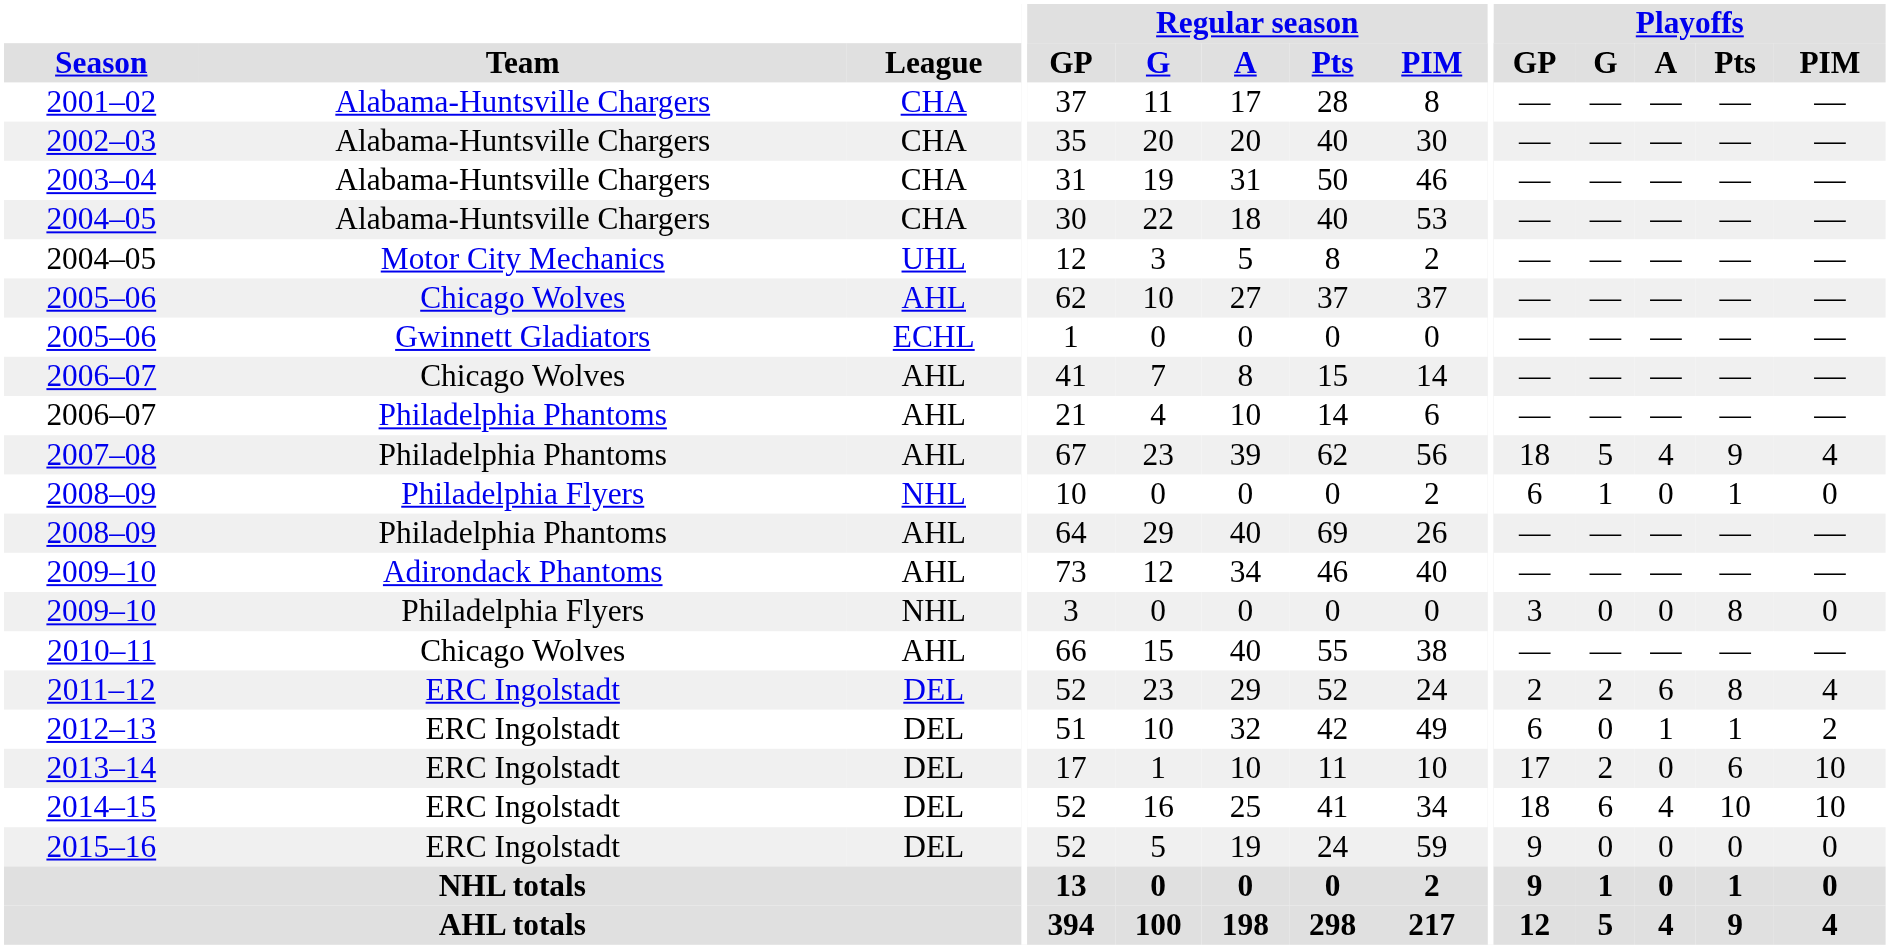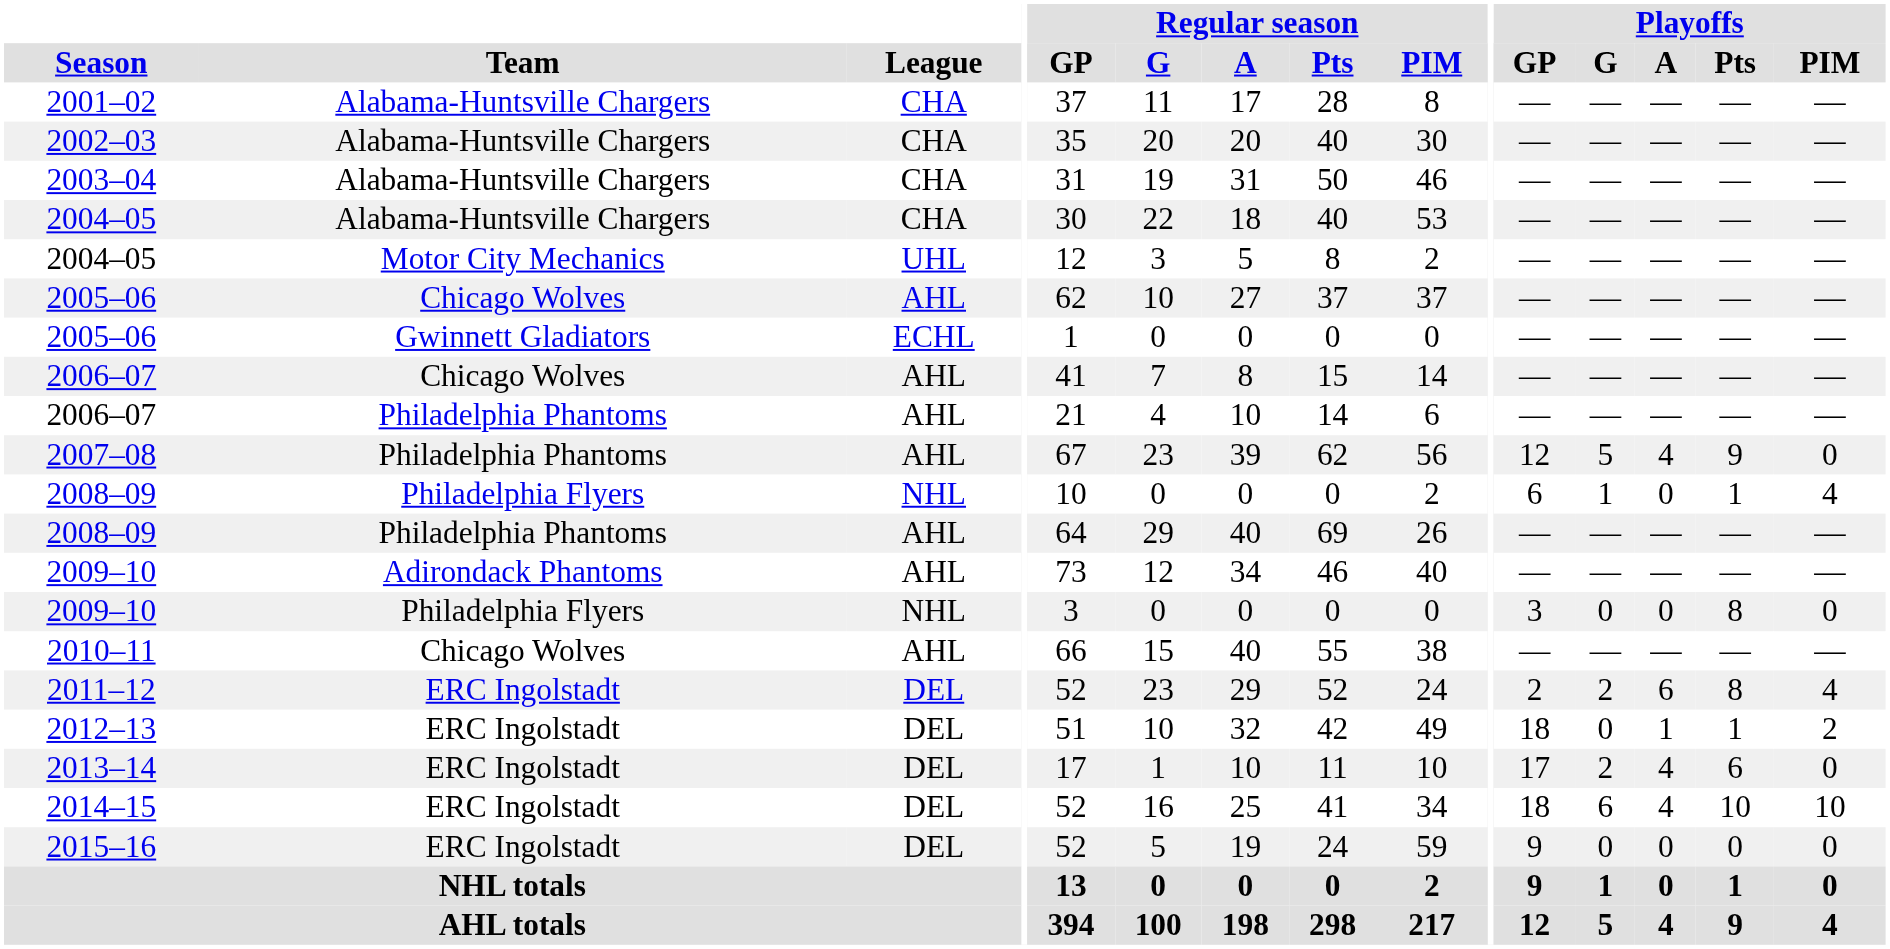 <table border="0" cellpadding="1" cellspacing="0" style="text-align:center; width:60em">
 <tr bgcolor="#e0e0e0">
 <th colspan="3" bgcolor="#ffffff"></th>
 <th rowspan="99" bgcolor="#ffffff"></th>
 <th colspan="5"><a href='#'>Regular season</a></th>
 <th rowspan="99" bgcolor="#ffffff"></th>
 <th colspan="5"><a href='#'>Playoffs</a></th>
 </tr>
 <tr bgcolor="#e0e0e0">
 <th><a href='#'>Season</a></th>
 <th>Team</th>
 <th>League</th>
 <th>GP</th>
 <th><a href='#'>G</a></th>
 <th><a href='#'>A</a></th>
 <th><a href='#'>Pts</a></th>
 <th><a href='#'>PIM</a></th>
 <th>GP</th>
 <th>G</th>
 <th>A</th>
 <th>Pts</th>
 <th>PIM</th>
 </tr>
 <tr ALIGN="center">
 <td><a href='#'>2001–02</a></td>
 <td><a href='#'>Alabama-Huntsville Chargers</a></td>
 <td><a href='#'>CHA</a></td>
 <td>37</td>
 <td>11</td>
 <td>17</td>
 <td>28</td>
 <td>8</td>
 <td>—</td>
 <td>—</td>
 <td>—</td>
 <td>—</td>
 <td>—</td>
 </tr>
 <tr ALIGN="center" bgcolor="#f0f0f0">
 <td><a href='#'>2002–03</a></td>
 <td>Alabama-Huntsville Chargers</td>
 <td>CHA</td>
 <td>35</td>
 <td>20</td>
 <td>20</td>
 <td>40</td>
 <td>30</td>
 <td>—</td>
 <td>—</td>
 <td>—</td>
 <td>—</td>
 <td>—</td>
 </tr>
 <tr ALIGN="center">
 <td><a href='#'>2003–04</a></td>
 <td>Alabama-Huntsville Chargers</td>
 <td>CHA</td>
 <td>31</td>
 <td>19</td>
 <td>31</td>
 <td>50</td>
 <td>46</td>
 <td>—</td>
 <td>—</td>
 <td>—</td>
 <td>—</td>
 <td>—</td>
 </tr>
 <tr ALIGN="center" bgcolor="#f0f0f0">
 <td><a href='#'>2004–05</a></td>
 <td>Alabama-Huntsville Chargers</td>
 <td>CHA</td>
 <td>30</td>
 <td>22</td>
 <td>18</td>
 <td>40</td>
 <td>53</td>
 <td>—</td>
 <td>—</td>
 <td>—</td>
 <td>—</td>
 <td>—</td>
 </tr>
 <tr ALIGN="center">
 <td>2004–05</td>
 <td><a href='#'>Motor City Mechanics</a></td>
 <td><a href='#'>UHL</a></td>
 <td>12</td>
 <td>3</td>
 <td>5</td>
 <td>8</td>
 <td>2</td>
 <td>—</td>
 <td>—</td>
 <td>—</td>
 <td>—</td>
 <td>—</td>
 </tr>
 <tr ALIGN="center" bgcolor="#f0f0f0">
 <td><a href='#'>2005–06</a></td>
 <td><a href='#'>Chicago Wolves</a></td>
 <td><a href='#'>AHL</a></td>
 <td>62</td>
 <td>10</td>
 <td>27</td>
 <td>37</td>
 <td>37</td>
 <td>—</td>
 <td>—</td>
 <td>—</td>
 <td>—</td>
 <td>—</td>
 </tr>
 <tr ALIGN="center">
 <td><a href='#'>2005–06</a></td>
 <td><a href='#'>Gwinnett Gladiators</a></td>
 <td><a href='#'>ECHL</a></td>
 <td>1</td>
 <td>0</td>
 <td>0</td>
 <td>0</td>
 <td>0</td>
 <td>—</td>
 <td>—</td>
 <td>—</td>
 <td>—</td>
 <td>—</td>
 </tr>
 <tr ALIGN="center" bgcolor="#f0f0f0">
 <td><a href='#'>2006–07</a></td>
 <td>Chicago Wolves</td>
 <td>AHL</td>
 <td>41</td>
 <td>7</td>
 <td>8</td>
 <td>15</td>
 <td>14</td>
 <td>—</td>
 <td>—</td>
 <td>—</td>
 <td>—</td>
 <td>—</td>
 </tr>
 <tr ALIGN="center">
 <td>2006–07</td>
 <td><a href='#'>Philadelphia Phantoms</a></td>
 <td>AHL</td>
 <td>21</td>
 <td>4</td>
 <td>10</td>
 <td>14</td>
 <td>6</td>
 <td>—</td>
 <td>—</td>
 <td>—</td>
 <td>—</td>
 <td>—</td>
 </tr>
 <tr ALIGN="center" bgcolor="#f0f0f0">
 <td><a href='#'>2007–08</a></td>
 <td>Philadelphia Phantoms</td>
 <td>AHL</td>
 <td>67</td>
 <td>23</td>
 <td>39</td>
 <td>62</td>
 <td>56</td>
-<td>18</td>
+<td>12</td>
 <td>5</td>
 <td>4</td>
 <td>9</td>
-<td>4</td>
+<td>0</td>
 </tr>
 <tr ALIGN="center">
 <td><a href='#'>2008–09</a></td>
 <td><a href='#'>Philadelphia Flyers</a></td>
 <td><a href='#'>NHL</a></td>
 <td>10</td>
 <td>0</td>
 <td>0</td>
 <td>0</td>
 <td>2</td>
 <td>6</td>
 <td>1</td>
 <td>0</td>
 <td>1</td>
-<td>0</td>
+<td>4</td>
 </tr>
 <tr ALIGN="center" bgcolor="#f0f0f0">
 <td><a href='#'>2008–09</a></td>
 <td>Philadelphia Phantoms</td>
 <td>AHL</td>
 <td>64</td>
 <td>29</td>
 <td>40</td>
 <td>69</td>
 <td>26</td>
 <td>—</td>
 <td>—</td>
 <td>—</td>
 <td>—</td>
 <td>—</td>
 </tr>
 <tr ALIGN="center">
 <td><a href='#'>2009–10</a></td>
 <td><a href='#'>Adirondack Phantoms</a></td>
 <td>AHL</td>
 <td>73</td>
 <td>12</td>
 <td>34</td>
 <td>46</td>
 <td>40</td>
 <td>—</td>
 <td>—</td>
 <td>—</td>
 <td>—</td>
 <td>—</td>
 </tr>
 <tr ALIGN="center" bgcolor="#f0f0f0">
 <td><a href='#'>2009–10</a></td>
 <td>Philadelphia Flyers</td>
 <td>NHL</td>
 <td>3</td>
 <td>0</td>
 <td>0</td>
 <td>0</td>
 <td>0</td>
 <td>3</td>
 <td>0</td>
 <td>0</td>
 <td>8</td>
 <td>0</td>
 </tr>
 <tr ALIGN="center">
 <td><a href='#'>2010–11</a></td>
 <td>Chicago Wolves</td>
 <td>AHL</td>
 <td>66</td>
 <td>15</td>
 <td>40</td>
 <td>55</td>
 <td>38</td>
 <td>—</td>
 <td>—</td>
 <td>—</td>
 <td>—</td>
 <td>—</td>
 </tr>
 <tr ALIGN="center" bgcolor="#f0f0f0">
 <td><a href='#'>2011–12</a></td>
 <td><a href='#'>ERC Ingolstadt</a></td>
 <td><a href='#'>DEL</a></td>
 <td>52</td>
 <td>23</td>
 <td>29</td>
 <td>52</td>
 <td>24</td>
 <td>2</td>
 <td>2</td>
 <td>6</td>
 <td>8</td>
 <td>4</td>
 </tr>
 <tr ALIGN="center">
 <td><a href='#'>2012–13</a></td>
 <td>ERC Ingolstadt</td>
 <td>DEL</td>
 <td>51</td>
 <td>10</td>
 <td>32</td>
 <td>42</td>
 <td>49</td>
-<td>6</td>
+<td>18</td>
 <td>0</td>
 <td>1</td>
 <td>1</td>
 <td>2</td>
 </tr>
 <tr ALIGN="center" bgcolor="#f0f0f0">
 <td><a href='#'>2013–14</a></td>
 <td>ERC Ingolstadt</td>
 <td>DEL</td>
 <td>17</td>
 <td>1</td>
 <td>10</td>
 <td>11</td>
 <td>10</td>
 <td>17</td>
 <td>2</td>
+<td>4</td>
+<td>6</td>
 <td>0</td>
-<td>6</td>
-<td>10</td>
 </tr>
 <tr ALIGN="center">
 <td><a href='#'>2014–15</a></td>
 <td>ERC Ingolstadt</td>
 <td>DEL</td>
 <td>52</td>
 <td>16</td>
 <td>25</td>
 <td>41</td>
 <td>34</td>
 <td>18</td>
 <td>6</td>
 <td>4</td>
 <td>10</td>
 <td>10</td>
 </tr>
 <tr ALIGN="center" bgcolor="#f0f0f0">
 <td><a href='#'>2015–16</a></td>
 <td>ERC Ingolstadt</td>
 <td>DEL</td>
 <td>52</td>
 <td>5</td>
 <td>19</td>
 <td>24</td>
 <td>59</td>
 <td>9</td>
 <td>0</td>
 <td>0</td>
 <td>0</td>
 <td>0<br></td>
 </tr>
 <tr ALIGN="center" bgcolor="#e0e0e0">
 <th colspan="3">NHL totals</th>
 <th>13</th>
 <th>0</th>
 <th>0</th>
 <th>0</th>
 <th>2</th>
 <th>9</th>
 <th>1</th>
 <th>0</th>
 <th>1</th>
 <th>0</th>
 </tr>
 <tr ALIGN="center" bgcolor="#e0e0e0">
 <th colspan="3">AHL totals</th>
 <th>394</th>
 <th>100</th>
 <th>198</th>
 <th>298</th>
 <th>217</th>
 <th>12</th>
 <th>5</th>
 <th>4</th>
 <th>9</th>
 <th>4</th>
 </tr>
 </table>
